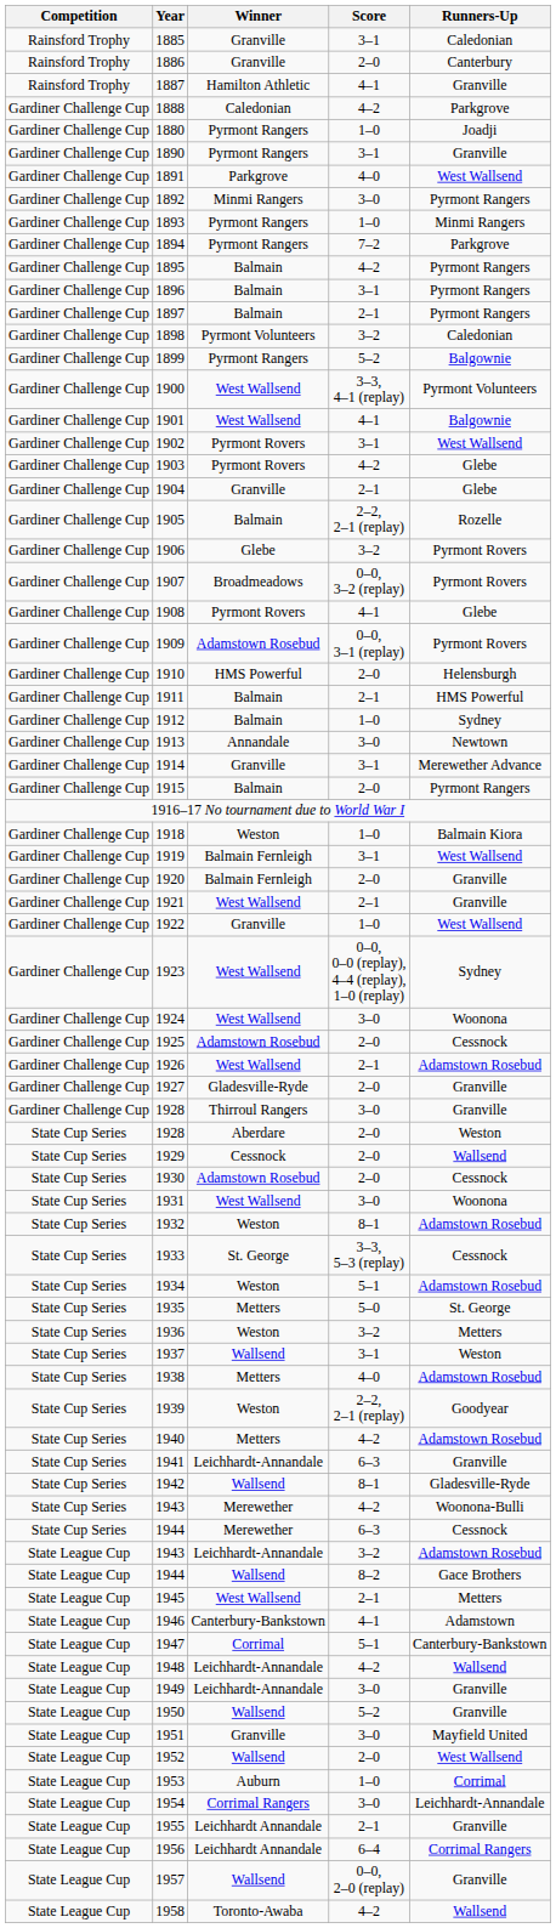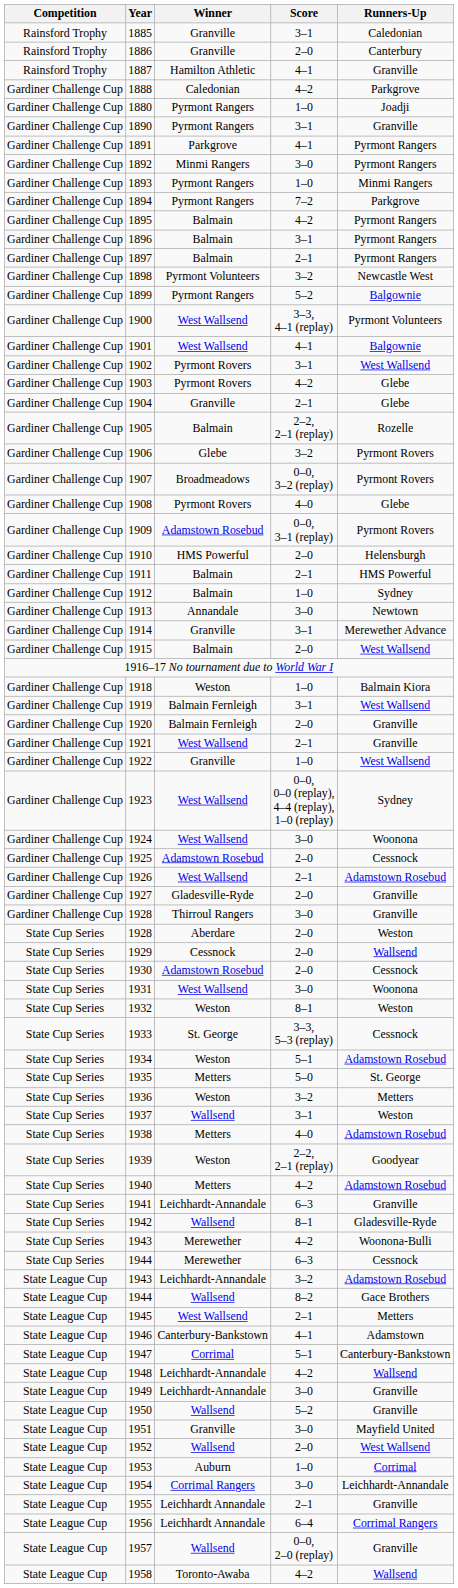 <table class="wikitable" style="text-align:center">
 <tr>
 <th>Competition</th>
 <th>Year</th>
 <th>Winner</th>
 <th>Score</th>
 <th>Runners-Up</th>
 </tr>
 <tr>
 <td>Rainsford Trophy</td>
 <td>1885</td>
 <td>Granville</td>
 <td>3–1</td>
 <td>Caledonian</td>
 </tr>
 <tr>
 <td>Rainsford Trophy</td>
 <td>1886</td>
 <td>Granville</td>
 <td>2–0</td>
 <td>Canterbury</td>
 </tr>
 <tr>
 <td>Rainsford Trophy</td>
 <td>1887</td>
 <td>Hamilton Athletic</td>
 <td>4–1</td>
 <td>Granville</td>
 </tr>
 <tr>
 <td>Gardiner Challenge Cup</td>
 <td>1888</td>
 <td>Caledonian</td>
 <td>4–2</td>
 <td>Parkgrove</td>
 </tr>
 <tr>
 <td>Gardiner Challenge Cup</td>
 <td>1880</td>
 <td>Pyrmont Rangers</td>
 <td>1–0</td>
 <td>Joadji</td>
 </tr>
 <tr>
 <td>Gardiner Challenge Cup</td>
 <td>1890</td>
 <td>Pyrmont Rangers</td>
 <td>3–1</td>
 <td>Granville</td>
 </tr>
 <tr>
 <td>Gardiner Challenge Cup</td>
 <td>1891</td>
 <td>Parkgrove</td>
-<td>4–0</td>
-<td><a href='#'>West Wallsend</a></td>
+<td>4–1</td>
+<td>Pyrmont Rangers</td>
 </tr>
 <tr>
 <td>Gardiner Challenge Cup</td>
 <td>1892</td>
 <td>Minmi Rangers</td>
 <td>3–0</td>
 <td>Pyrmont Rangers</td>
 </tr>
 <tr>
 <td>Gardiner Challenge Cup</td>
 <td>1893</td>
 <td>Pyrmont Rangers</td>
 <td>1–0</td>
 <td>Minmi Rangers</td>
 </tr>
 <tr>
 <td>Gardiner Challenge Cup</td>
 <td>1894</td>
 <td>Pyrmont Rangers</td>
 <td>7–2</td>
 <td>Parkgrove</td>
 </tr>
 <tr>
 <td>Gardiner Challenge Cup</td>
 <td>1895</td>
 <td>Balmain</td>
 <td>4–2</td>
 <td>Pyrmont Rangers</td>
 </tr>
 <tr>
 <td>Gardiner Challenge Cup</td>
 <td>1896</td>
 <td>Balmain</td>
 <td>3–1</td>
 <td>Pyrmont Rangers</td>
 </tr>
 <tr>
 <td>Gardiner Challenge Cup</td>
 <td>1897</td>
 <td>Balmain</td>
 <td>2–1</td>
 <td>Pyrmont Rangers</td>
 </tr>
 <tr>
 <td>Gardiner Challenge Cup</td>
 <td>1898</td>
 <td>Pyrmont Volunteers</td>
 <td>3–2</td>
-<td>Caledonian</td>
+<td>Newcastle West</td>
 </tr>
 <tr>
 <td>Gardiner Challenge Cup</td>
 <td>1899</td>
 <td>Pyrmont Rangers</td>
 <td>5–2</td>
 <td><a href='#'>Balgownie</a></td>
 </tr>
 <tr>
 <td>Gardiner Challenge Cup</td>
 <td>1900</td>
 <td><a href='#'>West Wallsend</a></td>
 <td>3–3, <br>4–1 (replay)</td>
 <td>Pyrmont Volunteers</td>
 </tr>
 <tr>
 <td>Gardiner Challenge Cup</td>
 <td>1901</td>
 <td><a href='#'>West Wallsend</a></td>
 <td>4–1</td>
 <td><a href='#'>Balgownie</a></td>
 </tr>
 <tr>
 <td>Gardiner Challenge Cup</td>
 <td>1902</td>
 <td>Pyrmont Rovers</td>
 <td>3–1</td>
 <td><a href='#'>West Wallsend</a></td>
 </tr>
 <tr>
 <td>Gardiner Challenge Cup</td>
 <td>1903</td>
 <td>Pyrmont Rovers</td>
 <td>4–2</td>
 <td>Glebe</td>
 </tr>
 <tr>
 <td>Gardiner Challenge Cup</td>
 <td>1904</td>
 <td>Granville</td>
 <td>2–1</td>
 <td>Glebe</td>
 </tr>
 <tr>
 <td>Gardiner Challenge Cup</td>
 <td>1905</td>
 <td>Balmain</td>
 <td>2–2, <br>2–1 (replay)</td>
 <td>Rozelle</td>
 </tr>
 <tr>
 <td>Gardiner Challenge Cup</td>
 <td>1906</td>
 <td>Glebe</td>
 <td>3–2</td>
 <td>Pyrmont Rovers</td>
 </tr>
 <tr>
 <td>Gardiner Challenge Cup</td>
 <td>1907</td>
 <td>Broadmeadows</td>
 <td>0–0, <br>3–2 (replay)</td>
 <td>Pyrmont Rovers</td>
 </tr>
 <tr>
 <td>Gardiner Challenge Cup</td>
 <td>1908</td>
 <td>Pyrmont Rovers</td>
-<td>4–1</td>
+<td>4–0</td>
 <td>Glebe</td>
 </tr>
 <tr>
 <td>Gardiner Challenge Cup</td>
 <td>1909</td>
 <td><a href='#'>Adamstown Rosebud</a></td>
 <td>0–0, <br>3–1 (replay)</td>
 <td>Pyrmont Rovers</td>
 </tr>
 <tr>
 <td>Gardiner Challenge Cup</td>
 <td>1910</td>
 <td>HMS Powerful</td>
 <td>2–0</td>
 <td>Helensburgh</td>
 </tr>
 <tr>
 <td>Gardiner Challenge Cup</td>
 <td>1911</td>
 <td>Balmain</td>
 <td>2–1</td>
 <td>HMS Powerful</td>
 </tr>
 <tr>
 <td>Gardiner Challenge Cup</td>
 <td>1912</td>
 <td>Balmain</td>
 <td>1–0</td>
 <td>Sydney</td>
 </tr>
 <tr>
 <td>Gardiner Challenge Cup</td>
 <td>1913</td>
 <td>Annandale</td>
 <td>3–0</td>
 <td>Newtown</td>
 </tr>
 <tr>
 <td>Gardiner Challenge Cup</td>
 <td>1914</td>
 <td>Granville</td>
 <td>3–1</td>
 <td>Merewether Advance</td>
 </tr>
 <tr>
 <td>Gardiner Challenge Cup</td>
 <td>1915</td>
 <td>Balmain</td>
 <td>2–0</td>
-<td>Pyrmont Rangers</td>
+<td><a href='#'>West Wallsend</a></td>
 </tr>
 <tr>
 <td colspan=5>1916–17 <em>No tournament due to <a href='#'>World War I</a></td>
 </tr>
 <tr>
 <td>Gardiner Challenge Cup</td>
 <td>1918</td>
 <td>Weston</td>
 <td>1–0</td>
 <td>Balmain Kiora</td>
 </tr>
 <tr>
 <td>Gardiner Challenge Cup</td>
 <td>1919</td>
 <td>Balmain Fernleigh</td>
 <td>3–1</td>
 <td><a href='#'>West Wallsend</a></td>
 </tr>
 <tr>
 <td>Gardiner Challenge Cup</td>
 <td>1920</td>
 <td>Balmain Fernleigh</td>
 <td>2–0</td>
 <td>Granville</td>
 </tr>
 <tr>
 <td>Gardiner Challenge Cup</td>
 <td>1921</td>
 <td><a href='#'>West Wallsend</a></td>
 <td>2–1</td>
 <td>Granville</td>
 </tr>
 <tr>
 <td>Gardiner Challenge Cup</td>
 <td>1922</td>
 <td>Granville</td>
 <td>1–0</td>
 <td><a href='#'>West Wallsend</a></td>
 </tr>
 <tr>
 <td>Gardiner Challenge Cup</td>
 <td>1923</td>
 <td><a href='#'>West Wallsend</a></td>
 <td>0–0, <br>0–0 (replay), <br>4–4 (replay), <br>1–0 (replay)</td>
 <td>Sydney</td>
 </tr>
 <tr>
 <td>Gardiner Challenge Cup</td>
 <td>1924</td>
 <td><a href='#'>West Wallsend</a></td>
 <td>3–0</td>
 <td>Woonona</td>
 </tr>
 <tr>
 <td>Gardiner Challenge Cup</td>
 <td>1925</td>
 <td><a href='#'>Adamstown Rosebud</a></td>
 <td>2–0</td>
 <td>Cessnock</td>
 </tr>
 <tr>
 <td>Gardiner Challenge Cup</td>
 <td>1926</td>
 <td><a href='#'>West Wallsend</a></td>
 <td>2–1</td>
 <td><a href='#'>Adamstown Rosebud</a></td>
 </tr>
 <tr>
 <td>Gardiner Challenge Cup</td>
 <td>1927</td>
 <td>Gladesville-Ryde</td>
 <td>2–0</td>
 <td>Granville</td>
 </tr>
 <tr>
 <td>Gardiner Challenge Cup</td>
 <td>1928</td>
 <td>Thirroul Rangers</td>
 <td>3–0</td>
 <td>Granville</td>
 </tr>
 <tr>
 <td>State Cup Series</td>
 <td>1928</td>
 <td>Aberdare</td>
 <td>2–0</td>
 <td>Weston</td>
 </tr>
 <tr>
 <td>State Cup Series</td>
 <td>1929</td>
 <td>Cessnock</td>
 <td>2–0</td>
 <td><a href='#'>Wallsend</a></td>
 </tr>
 <tr>
 <td>State Cup Series</td>
 <td>1930</td>
 <td><a href='#'>Adamstown Rosebud</a></td>
 <td>2–0</td>
 <td>Cessnock</td>
 </tr>
 <tr>
 <td>State Cup Series</td>
 <td>1931</td>
 <td><a href='#'>West Wallsend</a></td>
 <td>3–0</td>
 <td>Woonona</td>
 </tr>
 <tr>
 <td>State Cup Series</td>
 <td>1932</td>
 <td>Weston</td>
 <td>8–1</td>
-<td><a href='#'>Adamstown Rosebud</a></td>
+<td>Weston</td>
 </tr>
 <tr>
 <td>State Cup Series</td>
 <td>1933</td>
 <td>St. George</td>
 <td>3–3, <br>5–3 (replay)</td>
 <td>Cessnock</td>
 </tr>
 <tr>
 <td>State Cup Series</td>
 <td>1934</td>
 <td>Weston</td>
 <td>5–1</td>
 <td><a href='#'>Adamstown Rosebud</a></td>
 </tr>
 <tr>
 <td>State Cup Series</td>
 <td>1935</td>
 <td>Metters</td>
 <td>5–0</td>
 <td>St. George</td>
 </tr>
 <tr>
 <td>State Cup Series</td>
 <td>1936</td>
 <td>Weston</td>
 <td>3–2</td>
 <td>Metters</td>
 </tr>
 <tr>
 <td>State Cup Series</td>
 <td>1937</td>
 <td><a href='#'>Wallsend</a></td>
 <td>3–1</td>
 <td>Weston</td>
 </tr>
 <tr>
 <td>State Cup Series</td>
 <td>1938</td>
 <td>Metters</td>
 <td>4–0</td>
 <td><a href='#'>Adamstown Rosebud</a></td>
 </tr>
 <tr>
 <td>State Cup Series</td>
 <td>1939</td>
 <td>Weston</td>
 <td>2–2, <br>2–1 (replay)</td>
 <td>Goodyear</td>
 </tr>
 <tr>
 <td>State Cup Series</td>
 <td>1940</td>
 <td>Metters</td>
 <td>4–2</td>
 <td><a href='#'>Adamstown Rosebud</a></td>
 </tr>
 <tr>
 <td>State Cup Series</td>
 <td>1941</td>
 <td>Leichhardt-Annandale</td>
 <td>6–3</td>
 <td>Granville</td>
 </tr>
 <tr>
 <td>State Cup Series</td>
 <td>1942</td>
 <td><a href='#'>Wallsend</a></td>
 <td>8–1</td>
 <td>Gladesville-Ryde</td>
 </tr>
 <tr>
 <td>State Cup Series</td>
 <td>1943</td>
 <td>Merewether</td>
 <td>4–2</td>
 <td>Woonona-Bulli</td>
 </tr>
 <tr>
 <td>State Cup Series</td>
 <td>1944</td>
 <td>Merewether</td>
 <td>6–3</td>
 <td>Cessnock</td>
 </tr>
 <tr>
 <td>State League Cup</td>
 <td>1943</td>
 <td>Leichhardt-Annandale</td>
 <td>3–2 </td>
 <td><a href='#'>Adamstown Rosebud</a></td>
 </tr>
 <tr>
 <td>State League Cup</td>
 <td>1944</td>
 <td><a href='#'>Wallsend</a></td>
 <td>8–2</td>
 <td>Gace Brothers</td>
 </tr>
 <tr>
 <td>State League Cup</td>
 <td>1945</td>
 <td><a href='#'>West Wallsend</a></td>
 <td>2–1</td>
 <td>Metters</td>
 </tr>
 <tr>
 <td>State League Cup</td>
 <td>1946</td>
 <td>Canterbury-Bankstown</td>
 <td>4–1</td>
 <td>Adamstown</td>
 </tr>
 <tr>
 <td>State League Cup</td>
 <td>1947</td>
 <td><a href='#'>Corrimal</a></td>
 <td>5–1</td>
 <td>Canterbury-Bankstown</td>
 </tr>
 <tr>
 <td>State League Cup</td>
 <td>1948</td>
 <td>Leichhardt-Annandale</td>
 <td>4–2</td>
 <td><a href='#'>Wallsend</a></td>
 </tr>
 <tr>
 <td>State League Cup</td>
 <td>1949</td>
 <td>Leichhardt-Annandale</td>
 <td>3–0</td>
 <td>Granville</td>
 </tr>
 <tr>
 <td>State League Cup</td>
 <td>1950</td>
 <td><a href='#'>Wallsend</a></td>
 <td>5–2</td>
 <td>Granville</td>
 </tr>
 <tr>
 <td>State League Cup</td>
 <td>1951</td>
 <td>Granville</td>
 <td>3–0</td>
 <td>Mayfield United</td>
 </tr>
 <tr>
 <td>State League Cup</td>
 <td>1952</td>
 <td><a href='#'>Wallsend</a></td>
 <td>2–0</td>
 <td><a href='#'>West Wallsend</a></td>
 </tr>
 <tr>
 <td>State League Cup</td>
 <td>1953</td>
 <td>Auburn</td>
 <td>1–0</td>
 <td><a href='#'>Corrimal</a></td>
 </tr>
 <tr>
 <td>State League Cup</td>
 <td>1954</td>
 <td><a href='#'>Corrimal Rangers</a></td>
 <td>3–0</td>
 <td>Leichhardt-Annandale</td>
 </tr>
 <tr>
 <td>State League Cup</td>
 <td>1955</td>
 <td>Leichhardt Annandale</td>
 <td>2–1</td>
 <td>Granville</td>
 </tr>
 <tr>
 <td>State League Cup</td>
 <td>1956</td>
 <td>Leichhardt Annandale</td>
 <td>6–4</td>
 <td><a href='#'>Corrimal Rangers</a></td>
 </tr>
 <tr>
 <td>State League Cup</td>
 <td>1957</td>
 <td><a href='#'>Wallsend</a></td>
 <td>0–0, <br>2–0 (replay)</td>
 <td>Granville</td>
 </tr>
 <tr>
 <td>State League Cup</td>
 <td>1958</td>
 <td>Toronto-Awaba</td>
 <td>4–2</td>
 <td><a href='#'>Wallsend</a></td>
 </tr>
 </table>
